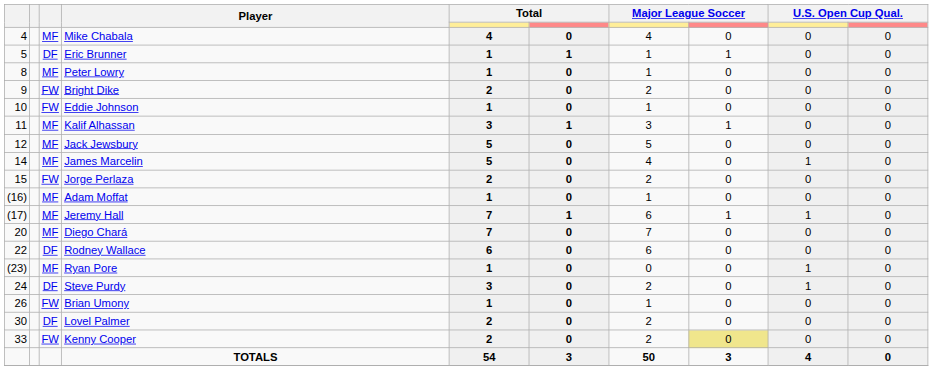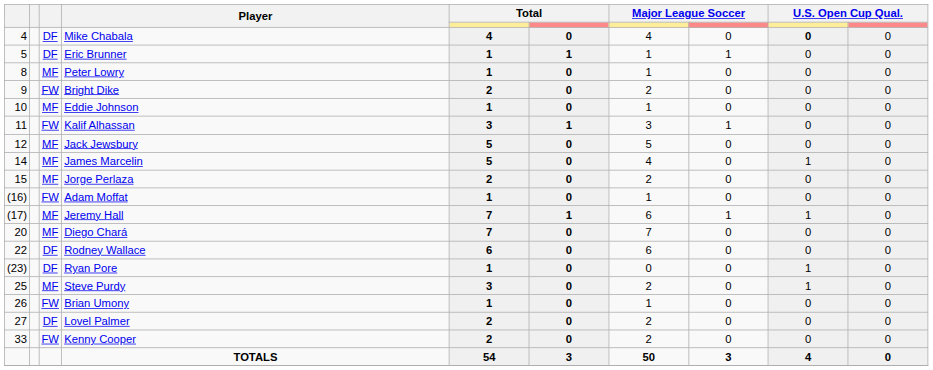 <table class="wikitable" style="font-size:95%; text-align:center;">
 <tr>
 <th rowspan="2" width="1%"></th>
 <th rowspan="2" width="1%"></th>
 <th rowspan="2" width="1%"></th>
 <th rowspan="2" width="42%">Player</th>
 <th colspan="2">Total</th>
 <th colspan="2"><a href='#'>Major League Soccer</a></th>
 <th colspan="2"><a href='#'>U.S. Open Cup Qual.</a></th>
 </tr>
 <tr>
 <th width=60 style="background: #FFEE99"></th>
 <th width=60 style="background: #FF8888"></th>
 <th width=60 style="background: #FFEE99"></th>
 <th width=60 style="background: #FF8888"></th>
 <th width=60 style="background: #FFEE99"></th>
 <th width=60 style="background: #FF8888"></th>
 </tr>
 <tr>
 <td style="text-align: right;">4</td>
 <td></td>
-<td><a href='#'>MF</a></td>
+<td><a href='#'>DF</a></td>
 <td style="text-align: left;"><a href='#'>Mike Chabala</a></td>
 <td style="background: #F0F0F0;"><strong>4</strong></td>
 <td style="background: #F0F0F0;"><strong>0</strong></td>
 <td>4</td>
 <td>0</td>
-<td style="background: #F0F0F0;">0</td>
+<td style="background: #F0F0F0;"><strong>0</strong></td>
 <td style="background: #F0F0F0;">0</td>
 </tr>
 <tr>
 <td style="text-align: right;">5</td>
 <td></td>
 <td><a href='#'>DF</a></td>
 <td style="text-align: left;"><a href='#'>Eric Brunner</a></td>
 <td style="background: #F0F0F0;"><strong>1</strong></td>
 <td style="background: #F0F0F0;"><strong>1</strong></td>
 <td>1</td>
 <td>1</td>
 <td style="background: #F0F0F0;">0</td>
 <td style="background: #F0F0F0;">0</td>
 </tr>
 <tr>
 <td style="text-align: right;">8</td>
 <td></td>
 <td><a href='#'>MF</a></td>
 <td style="text-align: left;"><a href='#'>Peter Lowry</a></td>
 <td style="background: #F0F0F0;"><strong>1</strong></td>
 <td style="background: #F0F0F0;"><strong>0</strong></td>
 <td>1</td>
 <td>0</td>
 <td style="background: #F0F0F0;">0</td>
 <td style="background: #F0F0F0;">0</td>
 </tr>
 <tr>
 <td style="text-align: right;">9</td>
 <td></td>
 <td><a href='#'>FW</a></td>
 <td style="text-align: left;"><a href='#'>Bright Dike</a></td>
 <td style="background: #F0F0F0;"><strong>2</strong></td>
 <td style="background: #F0F0F0;"><strong>0</strong></td>
 <td>2</td>
 <td>0</td>
 <td style="background: #F0F0F0;">0</td>
 <td style="background: #F0F0F0;">0</td>
 </tr>
 <tr>
 <td style="text-align: right;">10</td>
 <td></td>
-<td><a href='#'>FW</a></td>
+<td><a href='#'>MF</a></td>
 <td style="text-align: left;"><a href='#'>Eddie Johnson</a></td>
 <td style="background: #F0F0F0;"><strong>1</strong></td>
 <td style="background: #F0F0F0;"><strong>0</strong></td>
 <td>1</td>
 <td>0</td>
 <td style="background: #F0F0F0;">0</td>
 <td style="background: #F0F0F0;">0</td>
 </tr>
 <tr>
 <td style="text-align: right;">11</td>
 <td></td>
-<td><a href='#'>MF</a></td>
+<td><a href='#'>FW</a></td>
 <td style="text-align: left;"><a href='#'>Kalif Alhassan</a></td>
 <td style="background: #F0F0F0;"><strong>3</strong></td>
 <td style="background: #F0F0F0;"><strong>1</strong></td>
 <td>3</td>
 <td>1</td>
 <td style="background: #F0F0F0;">0</td>
 <td style="background: #F0F0F0;">0</td>
 </tr>
 <tr>
 <td style="text-align: right;">12</td>
 <td></td>
 <td><a href='#'>MF</a></td>
 <td style="text-align: left;"><a href='#'>Jack Jewsbury</a></td>
 <td style="background: #F0F0F0;"><strong>5</strong></td>
 <td style="background: #F0F0F0;"><strong>0</strong></td>
 <td>5</td>
 <td>0</td>
 <td style="background: #F0F0F0;">0</td>
 <td style="background: #F0F0F0;">0</td>
 </tr>
 <tr>
 <td style="text-align: right;">14</td>
 <td></td>
 <td><a href='#'>MF</a></td>
 <td style="text-align: left;"><a href='#'>James Marcelin</a></td>
 <td style="background: #F0F0F0;"><strong>5</strong></td>
 <td style="background: #F0F0F0;"><strong>0</strong></td>
 <td>4</td>
 <td>0</td>
 <td style="background: #F0F0F0;">1</td>
 <td style="background: #F0F0F0;">0</td>
 </tr>
 <tr>
 <td style="text-align: right;">15</td>
 <td></td>
-<td><a href='#'>FW</a></td>
+<td><a href='#'>MF</a></td>
 <td style="text-align: left;"><a href='#'>Jorge Perlaza</a></td>
 <td style="background: #F0F0F0;"><strong>2</strong></td>
 <td style="background: #F0F0F0;"><strong>0</strong></td>
 <td>2</td>
 <td>0</td>
 <td style="background: #F0F0F0;">0</td>
 <td style="background: #F0F0F0;">0</td>
 </tr>
 <tr>
 <td style="text-align: right;">(16)</td>
 <td></td>
-<td><a href='#'>MF</a></td>
+<td><a href='#'>FW</a></td>
 <td style="text-align: left;"><a href='#'>Adam Moffat</a></td>
 <td style="background: #F0F0F0;"><strong>1</strong></td>
 <td style="background: #F0F0F0;"><strong>0</strong></td>
 <td>1</td>
 <td>0</td>
 <td style="background: #F0F0F0;">0</td>
 <td style="background: #F0F0F0;">0</td>
 </tr>
 <tr>
 <td style="text-align: right;">(17)</td>
 <td></td>
 <td><a href='#'>MF</a></td>
 <td style="text-align: left;"><a href='#'>Jeremy Hall</a></td>
 <td style="background: #F0F0F0;"><strong>7</strong></td>
 <td style="background: #F0F0F0;"><strong>1</strong></td>
 <td>6</td>
 <td>1</td>
 <td style="background: #F0F0F0;">1</td>
 <td style="background: #F0F0F0;">0</td>
 </tr>
 <tr>
 <td style="text-align: right;">20</td>
 <td></td>
 <td><a href='#'>MF</a></td>
 <td style="text-align: left;"><a href='#'>Diego Chará</a></td>
 <td style="background: #F0F0F0;"><strong>7</strong></td>
 <td style="background: #F0F0F0;"><strong>0</strong></td>
 <td>7</td>
 <td>0</td>
 <td style="background: #F0F0F0;">0</td>
 <td style="background: #F0F0F0;">0</td>
 </tr>
 <tr>
 <td style="text-align: right;">22</td>
 <td></td>
 <td><a href='#'>DF</a></td>
 <td style="text-align: left;"><a href='#'>Rodney Wallace</a></td>
 <td style="background: #F0F0F0;"><strong>6</strong></td>
 <td style="background: #F0F0F0;"><strong>0</strong></td>
 <td>6</td>
 <td>0</td>
 <td style="background: #F0F0F0;">0</td>
 <td style="background: #F0F0F0;">0</td>
 </tr>
 <tr>
 <td style="text-align: right;">(23)</td>
 <td></td>
-<td><a href='#'>MF</a></td>
+<td><a href='#'>DF</a></td>
 <td style="text-align: left;"><a href='#'>Ryan Pore</a></td>
 <td style="background: #F0F0F0;"><strong>1</strong></td>
 <td style="background: #F0F0F0;"><strong>0</strong></td>
 <td>0</td>
 <td>0</td>
 <td style="background: #F0F0F0;">1</td>
 <td style="background: #F0F0F0;">0</td>
 </tr>
 <tr>
-<td style="text-align: right;">24</td>
+<td style="text-align: right;">25</td>
 <td></td>
-<td><a href='#'>DF</a></td>
+<td><a href='#'>MF</a></td>
 <td style="text-align: left;"><a href='#'>Steve Purdy</a></td>
 <td style="background: #F0F0F0;"><strong>3</strong></td>
 <td style="background: #F0F0F0;"><strong>0</strong></td>
 <td>2</td>
 <td>0</td>
 <td style="background: #F0F0F0;">1</td>
 <td style="background: #F0F0F0;">0</td>
 </tr>
 <tr>
 <td style="text-align: right;">26</td>
 <td></td>
 <td><a href='#'>FW</a></td>
 <td style="text-align: left;"><a href='#'>Brian Umony</a></td>
 <td style="background: #F0F0F0;"><strong>1</strong></td>
 <td style="background: #F0F0F0;"><strong>0</strong></td>
 <td>1</td>
 <td>0</td>
 <td style="background: #F0F0F0;">0</td>
 <td style="background: #F0F0F0;">0</td>
 </tr>
 <tr>
-<td style="text-align: right;">30</td>
+<td style="text-align: right;">27</td>
 <td></td>
 <td><a href='#'>DF</a></td>
 <td style="text-align: left;"><a href='#'>Lovel Palmer</a></td>
 <td style="background: #F0F0F0;"><strong>2</strong></td>
 <td style="background: #F0F0F0;"><strong>0</strong></td>
 <td>2</td>
 <td>0</td>
 <td style="background: #F0F0F0;">0</td>
 <td style="background: #F0F0F0;">0</td>
 </tr>
 <tr>
 <td style="text-align: right;">33</td>
 <td></td>
 <td><a href='#'>FW</a></td>
 <td style="text-align: left;"><a href='#'>Kenny Cooper</a></td>
 <td style="background: #F0F0F0;"><strong>2</strong></td>
 <td style="background: #F0F0F0;"><strong>0</strong></td>
 <td>2</td>
-<td style="background: khaki;">0</td>
+<td>0</td>
 <td style="background: #F0F0F0;">0</td>
 <td style="background: #F0F0F0;">0</td>
 </tr>
 <tr>
 <td></td>
 <td></td>
 <td></td>
 <td><strong>TOTALS</strong></td>
 <td style="background: #F0F0F0;"><strong>54</strong></td>
 <td style="background: #F0F0F0;"><strong>3</strong></td>
 <td><strong>50</strong></td>
 <td><strong>3</strong></td>
 <td style="background: #F0F0F0;"><strong>4</strong></td>
 <td style="background: #F0F0F0;"><strong>0</strong></td>
 </tr>
 <tr>
 </tr>
 </table>
